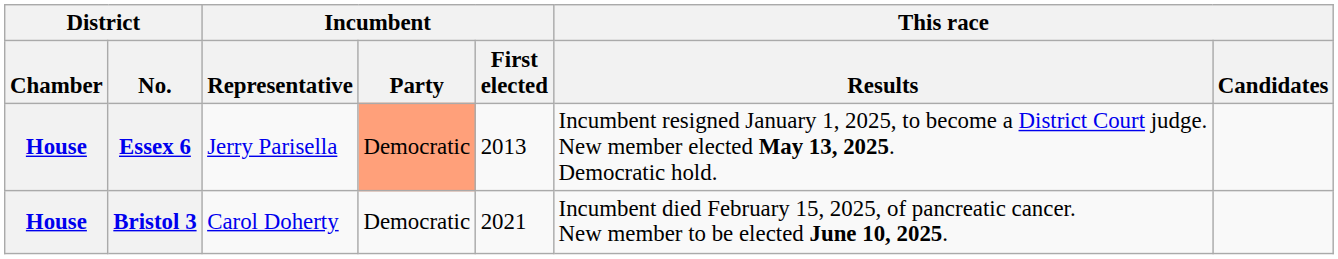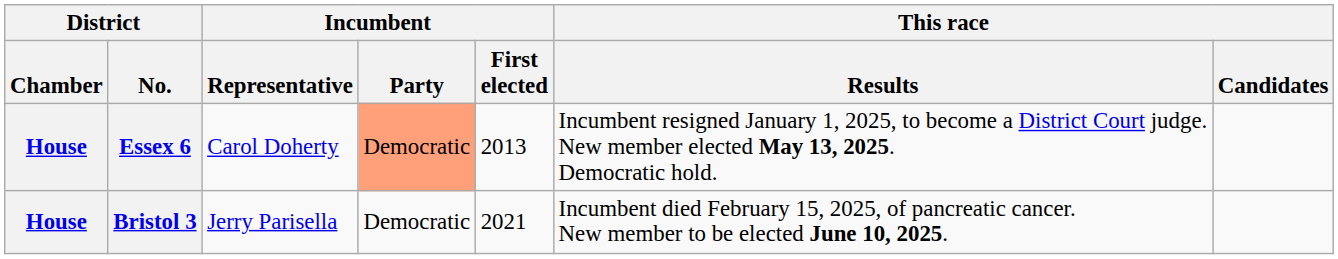 <table class="wikitable sortable">
 <tr valign=bottom>
 <th colspan="2">District</th>
 <th colspan="3">Incumbent</th>
 <th colspan="2">This race</th>
 </tr>
 <tr valign=bottom>
 <th>Chamber</th>
 <th>No.</th>
 <th>Representative</th>
 <th>Party</th>
 <th>First<br>elected</th>
 <th>Results</th>
 <th>Candidates</th>
 </tr>
 <tr>
 <th><a href='#'>House</a></th>
 <th><a href='#'>Essex 6</a></th>
-<td><a href='#'>Jerry Parisella</a></td>
+<td><a href='#'>Carol Doherty</a></td>
 <td style="background: lightsalmon;">Democratic</td>
 <td>2013</td>
 <td>Incumbent resigned January 1, 2025, to become a <a href='#'>District Court</a> judge.<br>New member elected <strong>May 13, 2025</strong>.<br>Democratic hold.</td>
 <td nowrap></td>
 </tr>
 <tr>
 <th><a href='#'>House</a></th>
 <th><a href='#'>Bristol 3</a></th>
-<td><a href='#'>Carol Doherty</a></td>
+<td><a href='#'>Jerry Parisella</a></td>
 <td>Democratic</td>
 <td>2021<br></td>
 <td>Incumbent died February 15, 2025, of pancreatic cancer.<br>New member to be elected <strong>June 10, 2025</strong>.</td>
 <td nowrap></td>
 </tr>
 </table>
